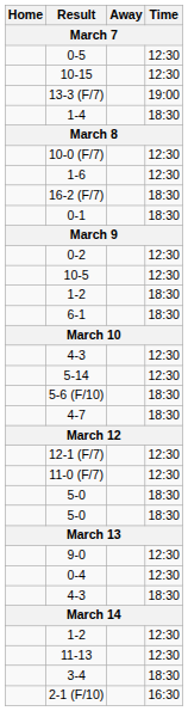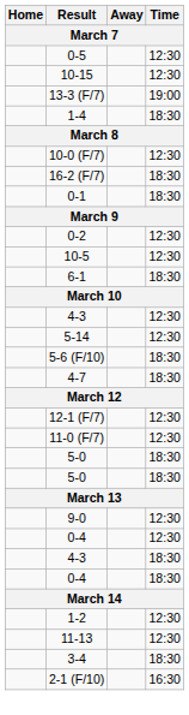 <table class="wikitable">
 <tr>
 <th>Home</th>
 <th>Result</th>
 <th>Away</th>
 <th>Time</th>
 </tr>
 <tr>
 <th colspan=4>March 7</th>
 </tr>
 <tr>
 <td></td>
 <td align=center>0-5</td>
 <td><strong></strong></td>
 <td>12:30</td>
 </tr>
 <tr>
 <td></td>
 <td align=center>10-15</td>
 <td><strong></strong></td>
 <td>12:30</td>
 </tr>
 <tr>
 <td><strong></strong></td>
 <td align=center>13-3 (F/7)</td>
 <td></td>
 <td>19:00</td>
 </tr>
 <tr>
 <td></td>
 <td align=center>1-4</td>
 <td><strong></strong></td>
 <td>18:30</td>
 </tr>
 <tr>
 <th colspan=4>March 8</th>
 </tr>
 <tr>
 <td><strong></strong></td>
 <td align=center>10-0 (F/7)</td>
 <td></td>
 <td>12:30</td>
 </tr>
 <tr>
-<td></td>
-<td align=center>1-6</td>
-<td><strong></strong></td>
-<td>12:30</td>
-</tr>
-<tr>
 <td><strong></strong></td>
 <td align=center>16-2 (F/7)</td>
 <td></td>
 <td>18:30</td>
 </tr>
 <tr>
 <td></td>
 <td align=center>0-1</td>
 <td><strong></strong></td>
 <td>18:30</td>
 </tr>
 <tr>
 <th colspan=4>March 9</th>
 </tr>
 <tr>
 <td></td>
 <td align=center>0-2</td>
 <td><strong></strong></td>
 <td>12:30</td>
 </tr>
 <tr>
 <td><strong></strong></td>
 <td align=center>10-5</td>
 <td></td>
 <td>12:30</td>
-</tr>
-<tr>
-<td></td>
-<td align=center>1-2</td>
-<td><strong></strong></td>
-<td>18:30</td>
 </tr>
 <tr>
 <td><strong></strong></td>
 <td align=center>6-1</td>
 <td></td>
 <td>18:30</td>
 </tr>
 <tr>
 <th colspan=4>March 10</th>
 </tr>
 <tr>
 <td><strong></strong></td>
 <td align=center>4-3</td>
 <td></td>
 <td>12:30</td>
 </tr>
 <tr>
 <td></td>
 <td align=center>5-14</td>
 <td><strong></strong></td>
 <td>12:30</td>
 </tr>
 <tr>
 <td></td>
 <td align=center>5-6 (F/10)</td>
 <td><strong></strong></td>
 <td>18:30</td>
 </tr>
 <tr>
 <td></td>
 <td align=center>4-7</td>
 <td><strong></strong></td>
 <td>18:30</td>
 </tr>
 <tr>
 <th colspan=4>March 12</th>
 </tr>
 <tr>
 <td><strong></strong></td>
 <td align=center>12-1 (F/7)</td>
 <td></td>
 <td>12:30</td>
 </tr>
 <tr>
 <td><strong></strong></td>
 <td align=center>11-0 (F/7)</td>
 <td></td>
 <td>12:30</td>
 </tr>
 <tr>
 <td><strong></strong></td>
 <td align=center>5-0</td>
 <td></td>
 <td>18:30</td>
 </tr>
 <tr>
 <td><strong></strong></td>
 <td align=center>5-0</td>
 <td></td>
 <td>18:30</td>
 </tr>
 <tr>
 <th colspan=4>March 13</th>
 </tr>
 <tr>
 <td><strong></strong></td>
 <td align=center>9-0</td>
 <td></td>
 <td>12:30</td>
 </tr>
 <tr>
 <td></td>
 <td align=center>0-4</td>
 <td><strong></strong></td>
 <td>12:30</td>
 </tr>
 <tr>
 <td><strong></strong></td>
 <td align=center>4-3</td>
 <td></td>
 <td>18:30</td>
 </tr>
 <tr>
+<td></td>
+<td align=center>0-4</td>
+<td><strong></strong></td>
+<td>18:30</td>
+</tr>
+<tr>
 <th colspan=4>March 14</th>
 </tr>
 <tr>
 <td></td>
 <td align=center>1-2</td>
 <td><strong></strong></td>
 <td>12:30</td>
 </tr>
 <tr>
 <td></td>
 <td align=center>11-13</td>
 <td><strong></strong></td>
 <td>12:30</td>
 </tr>
 <tr>
 <td></td>
 <td align=center>3-4</td>
 <td><strong></strong></td>
 <td>18:30</td>
 </tr>
 <tr>
 <td><strong></strong></td>
 <td align=center>2-1 (F/10)</td>
 <td></td>
 <td>16:30</td>
 </tr>
 </table>
